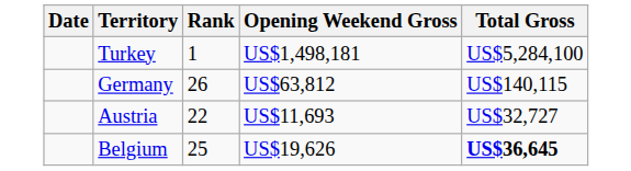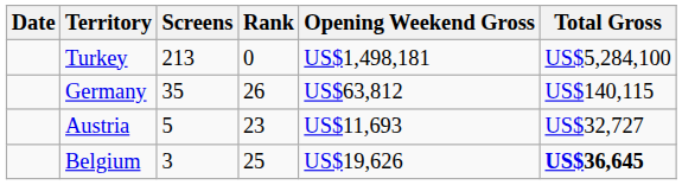 <table class="wikitable sortable" align="center" style="margin:auto;">
 <tr>
 <th>Date</th>
 <th>Territory</th>
+<th>Screens</th>
 <th>Rank</th>
 <th>Opening Weekend Gross</th>
 <th>Total Gross</th>
 </tr>
 <tr>
 <td></td>
 <td><a href='#'>Turkey</a></td>
-<td>1</td>
+<td>213</td>
+<td>0</td>
 <td><a href='#'>US$</a>1,498,181</td>
 <td><a href='#'>US$</a>5,284,100</td>
 </tr>
 <tr>
 <td></td>
 <td><a href='#'>Germany</a></td>
+<td>35</td>
 <td>26</td>
 <td><a href='#'>US$</a>63,812</td>
 <td><a href='#'>US$</a>140,115</td>
 </tr>
 <tr>
 <td></td>
 <td><a href='#'>Austria</a></td>
-<td>22</td>
+<td>5</td>
+<td>23</td>
 <td><a href='#'>US$</a>11,693</td>
 <td><a href='#'>US$</a>32,727</td>
 </tr>
 <tr>
 <td></td>
 <td><a href='#'>Belgium</a></td>
+<td>3</td>
 <td>25</td>
 <td><a href='#'>US$</a>19,626</td>
 <td><strong><a href='#'>US$</a>36,645</strong></td>
 </tr>
 </table>
